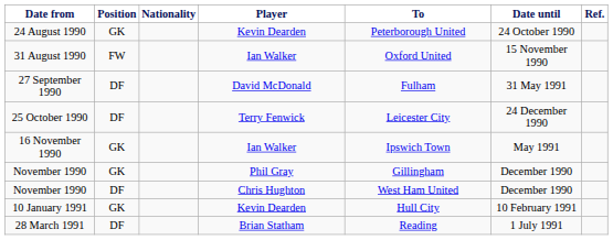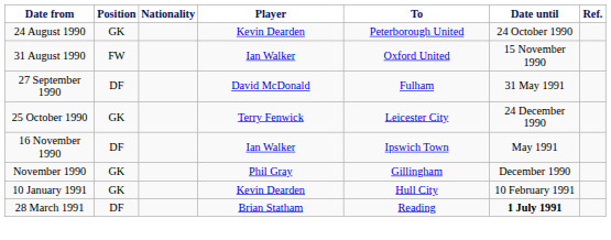 <table class="wikitable" style="text-align:center">
 <tr>
 <th style="background:#FFFFFF; color:#081159; width:120px;">Date from</th>
 <th style="background:#FFFFFF; color:#081159; width:50px;">Position</th>
 <th style="background:#FFFFFF; color:#081159; width:50px;">Nationality</th>
 <th style="background:#FFFFFF; color:#081159; width:200px;">Player</th>
 <th style="background:#FFFFFF; color:#081159; width:200px;">To</th>
 <th style="background:#FFFFFF; color:#081159; width:120px;">Date until</th>
 <th style="background:#FFFFFF; color:#081159; width:30px;">Ref.</th>
 </tr>
 <tr>
 <td>24 August 1990</td>
 <td>GK</td>
 <td></td>
 <td><a href='#'>Kevin Dearden</a></td>
 <td> <a href='#'>Peterborough United</a></td>
 <td>24 October 1990</td>
 <td></td>
 </tr>
 <tr>
 <td>31 August 1990</td>
 <td>FW</td>
 <td></td>
 <td><a href='#'>Ian Walker</a></td>
 <td> <a href='#'>Oxford United</a></td>
 <td>15 November 1990</td>
 <td></td>
 </tr>
 <tr>
 <td>27 September 1990</td>
 <td>DF</td>
 <td></td>
 <td><a href='#'>David McDonald</a></td>
 <td> <a href='#'>Fulham</a></td>
 <td>31 May 1991</td>
 <td></td>
 </tr>
 <tr>
 <td>25 October 1990</td>
-<td>DF</td>
+<td>GK</td>
 <td></td>
 <td><a href='#'>Terry Fenwick</a></td>
 <td> <a href='#'>Leicester City</a></td>
 <td>24 December 1990</td>
 <td></td>
 </tr>
 <tr>
 <td>16 November 1990</td>
-<td>GK</td>
+<td>DF</td>
 <td></td>
 <td><a href='#'>Ian Walker</a></td>
 <td> <a href='#'>Ipswich Town</a></td>
 <td>May 1991</td>
 <td></td>
 </tr>
 <tr>
 <td>November 1990</td>
 <td>GK</td>
 <td></td>
 <td><a href='#'>Phil Gray</a></td>
 <td> <a href='#'>Gillingham</a></td>
-<td>December 1990</td>
-<td></td>
-</tr>
-<tr>
-<td>November 1990</td>
-<td>DF</td>
-<td></td>
-<td><a href='#'>Chris Hughton</a></td>
-<td> <a href='#'>West Ham United</a></td>
 <td>December 1990</td>
 <td></td>
 </tr>
 <tr>
 <td>10 January 1991</td>
 <td>GK</td>
 <td></td>
 <td><a href='#'>Kevin Dearden</a></td>
 <td> <a href='#'>Hull City</a></td>
 <td>10 February 1991</td>
 <td></td>
 </tr>
 <tr>
 <td>28 March 1991</td>
 <td>DF</td>
 <td></td>
 <td><a href='#'>Brian Statham</a></td>
 <td> <a href='#'>Reading</a></td>
-<td>1 July 1991</td>
+<td><strong>1 July 1991</strong></td>
 <td></td>
 </tr>
 </table>
